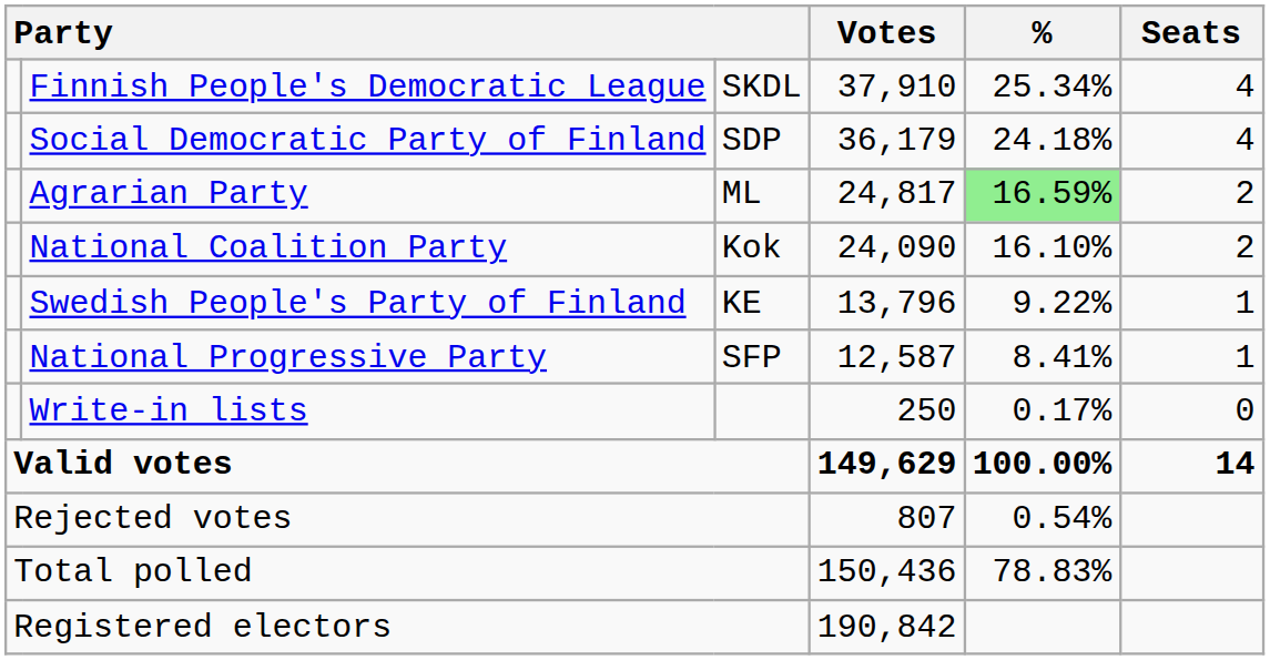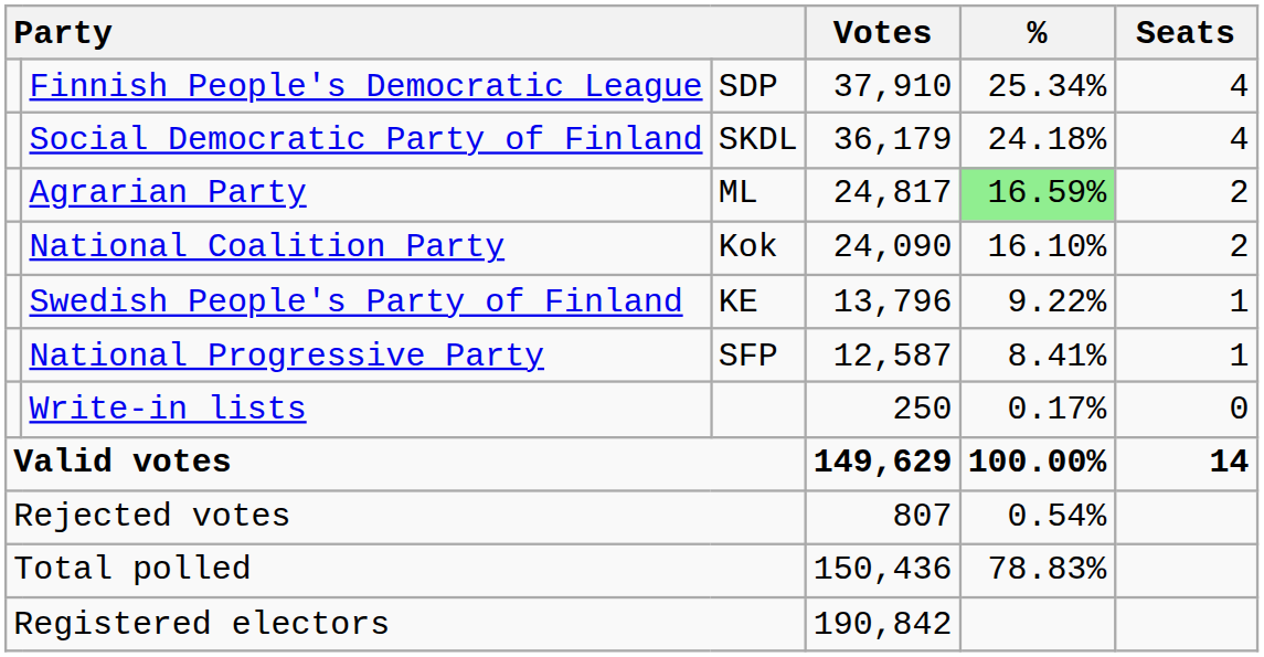 <table class="wikitable" border="1" style="text-align:right;">
 <tr>
 <th style="text-align:left;" colspan=3>Party</th>
 <th align=center width="50">Votes</th>
 <th align=center width="50">%</th>
 <th align=center width="50">Seats</th>
 </tr>
 <tr>
 <td></td>
 <td align=left><a href='#'>Finnish People's Democratic League</a></td>
-<td align=left>SKDL</td>
+<td align=left>SDP</td>
 <td>37,910</td>
 <td>25.34%</td>
 <td>4</td>
 </tr>
 <tr>
 <td></td>
 <td align=left style="white-space: nowrap;"><a href='#'>Social Democratic Party of Finland</a></td>
-<td align=left>SDP</td>
+<td align=left>SKDL</td>
 <td>36,179</td>
 <td>24.18%</td>
 <td>4</td>
 </tr>
 <tr>
 <td></td>
 <td align=left><a href='#'>Agrarian Party</a></td>
 <td align=left>ML</td>
 <td>24,817</td>
 <td style="background: lightgreen;">16.59%</td>
 <td>2</td>
 </tr>
 <tr>
 <td></td>
 <td align=left><a href='#'>National Coalition Party</a></td>
 <td align=left>Kok</td>
 <td>24,090</td>
 <td>16.10%</td>
 <td>2</td>
 </tr>
 <tr>
 <td></td>
 <td align=left><a href='#'>Swedish People's Party of Finland</a></td>
 <td align=left>KE</td>
 <td>13,796</td>
 <td>9.22%</td>
 <td>1</td>
 </tr>
 <tr>
 <td></td>
 <td align=left><a href='#'>National Progressive Party</a></td>
 <td align=left>SFP</td>
 <td>12,587</td>
 <td>8.41%</td>
 <td>1</td>
 </tr>
 <tr>
 <td></td>
 <td align=left><a href='#'>Write-in lists</a></td>
 <td align=left></td>
 <td>250</td>
 <td>0.17%</td>
 <td>0</td>
 </tr>
 <tr style="font-weight:bold">
 <td align=left colspan=3>Valid votes</td>
 <td>149,629</td>
 <td>100.00%</td>
 <td>14</td>
 </tr>
 <tr>
 <td align=left colspan=3>Rejected votes</td>
 <td>807</td>
 <td>0.54%</td>
 <td></td>
 </tr>
 <tr>
 <td align=left colspan=3>Total polled</td>
 <td>150,436</td>
 <td>78.83%</td>
 <td></td>
 </tr>
 <tr>
 <td align=left colspan=3>Registered electors</td>
 <td>190,842</td>
 <td></td>
 <td></td>
 </tr>
 </table>
